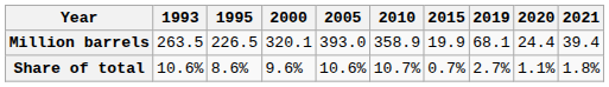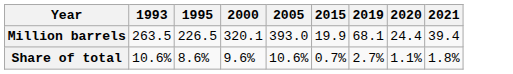 <table class="wikitable">
 <tr>
 <th>Year</th>
 <th>1993</th>
 <th>1995</th>
 <th>2000</th>
 <th>2005</th>
-<th>2010</th>
 <th>2015</th>
 <th>2019</th>
 <th>2020</th>
 <th>2021</th>
 </tr>
 <tr>
 <th><strong>Million barrels</strong></th>
 <td>263.5</td>
 <td>226.5</td>
 <td>320.1</td>
 <td>393.0</td>
-<td>358.9</td>
 <td>19.9</td>
 <td>68.1</td>
 <td>24.4</td>
 <td>39.4</td>
 </tr>
 <tr>
 <th><strong>Share of total</strong></th>
 <td>10.6%</td>
 <td>8.6%</td>
 <td>9.6%</td>
 <td>10.6%</td>
-<td>10.7%</td>
 <td>0.7%</td>
 <td>2.7%</td>
 <td>1.1%</td>
 <td>1.8%</td>
 </tr>
 </table>
